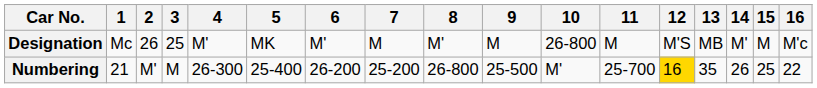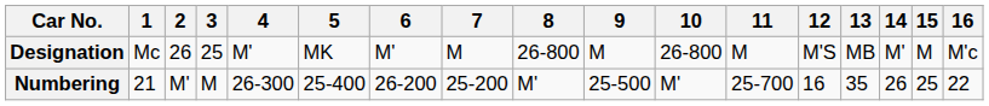 <table class="wikitable">
 <tr>
 <th>Car No.</th>
 <th>1</th>
 <th>2</th>
 <th>3</th>
 <th>4</th>
 <th>5</th>
 <th>6</th>
 <th>7</th>
 <th>8</th>
 <th>9</th>
 <th>10</th>
 <th>11</th>
 <th>12</th>
 <th>13</th>
 <th>14</th>
 <th>15</th>
 <th>16</th>
 </tr>
 <tr>
 <th>Designation</th>
 <td>Mc</td>
 <td>26</td>
 <td>25</td>
 <td>M'</td>
 <td>MK</td>
 <td>M'</td>
 <td>M</td>
-<td>M'</td>
+<td>26-800</td>
 <td>M</td>
 <td>26-800</td>
 <td>M</td>
 <td>M'S</td>
 <td>MB</td>
 <td>M'</td>
 <td>M</td>
 <td>M'c</td>
 </tr>
 <tr>
 <th>Numbering</th>
 <td>21</td>
 <td>M'</td>
 <td>M</td>
 <td>26-300</td>
 <td>25-400</td>
 <td>26-200</td>
 <td>25-200</td>
-<td>26-800</td>
+<td>M'</td>
 <td>25-500</td>
 <td>M'</td>
 <td>25-700</td>
-<td style="background: gold;">16</td>
+<td>16</td>
 <td>35</td>
 <td>26</td>
 <td>25</td>
 <td>22</td>
 </tr>
 </table>
